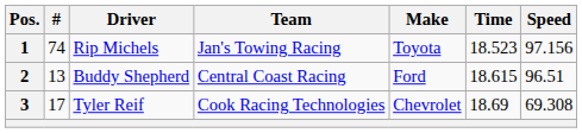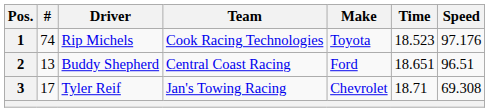 <table class="wikitable" style="font-size: 95%;">
 <tr>
 <th>Pos.</th>
 <th>#</th>
 <th>Driver</th>
 <th>Team</th>
 <th>Make</th>
 <th>Time</th>
 <th>Speed</th>
 </tr>
 <tr>
 <th>1</th>
 <td>74</td>
 <td><a href='#'>Rip Michels</a></td>
-<td><a href='#'>Jan's Towing Racing</a></td>
+<td><a href='#'>Cook Racing Technologies</a></td>
 <td><a href='#'>Toyota</a></td>
 <td>18.523</td>
-<td>97.156</td>
+<td>97.176</td>
 </tr>
 <tr>
 <th>2</th>
 <td>13</td>
 <td><a href='#'>Buddy Shepherd</a></td>
 <td><a href='#'>Central Coast Racing</a></td>
 <td><a href='#'>Ford</a></td>
-<td>18.615</td>
+<td>18.651</td>
 <td>96.51</td>
 </tr>
 <tr>
 <th>3</th>
 <td>17</td>
 <td><a href='#'>Tyler Reif</a></td>
-<td><a href='#'>Cook Racing Technologies</a></td>
+<td><a href='#'>Jan's Towing Racing</a></td>
 <td><a href='#'>Chevrolet</a></td>
-<td>18.69</td>
+<td>18.71</td>
 <td>69.308</td>
 </tr>
 <tr>
 <th colspan="7"></th>
 </tr>
 </table>
